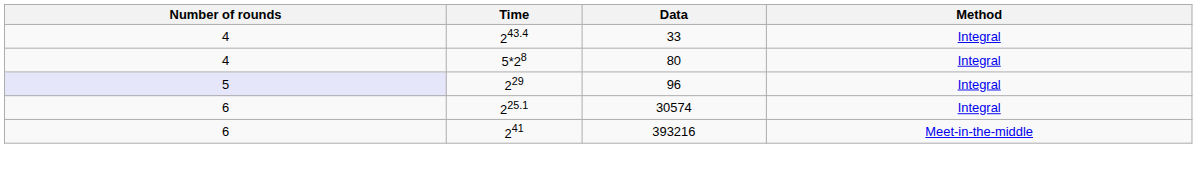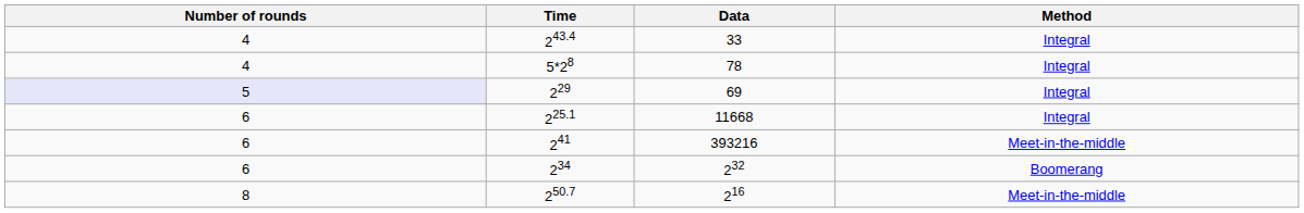 <table class="wikitable sortable" style="font-size:85%; width:99%; text-align:center;">
 <tr>
 <th>Number of rounds</th>
 <th>Time</th>
 <th>Data</th>
 <th>Method</th>
 </tr>
 <tr>
 <td>4</td>
 <td data-sort-value="43.4">2<sup>43.4</sup></td>
 <td>33</td>
 <td><a href='#'>Integral</a></td>
 </tr>
 <tr>
 <td>4</td>
 <td data-sort-value="8.5">5*2<sup>8</sup></td>
-<td>80</td>
+<td>78</td>
 <td><a href='#'>Integral</a></td>
 </tr>
 <tr>
 <td style="background: lavender;">5</td>
 <td data-sort-value="29">2<sup>29</sup></td>
-<td>96</td>
+<td>69</td>
 <td><a href='#'>Integral</a></td>
 </tr>
 <tr>
 <td>6</td>
 <td data-sort-value="33.7">2<sup>25.1</sup></td>
-<td>30574</td>
+<td>11668</td>
 <td><a href='#'>Integral</a></td>
 </tr>
 <tr>
 <td>6</td>
 <td data-sort-value="41">2<sup>41</sup></td>
 <td>393216</td>
 <td><a href='#'>Meet-in-the-middle</a></td>
 </tr>
+<tr>
+<td>6</td>
+<td data-sort-value="34">2<sup>34</sup></td>
+<td data-sort-value="2000000.32">2<sup>32</sup></td>
+<td><a href='#'>Boomerang</a></td>
+</tr>
+<tr>
+<td>8</td>
+<td data-sort-value="50.7">2<sup>50.7</sup></td>
+<td data-sort-value="2000000.16">2<sup>16</sup></td>
+<td><a href='#'>Meet-in-the-middle</a></td>
+</tr>
 </table>
